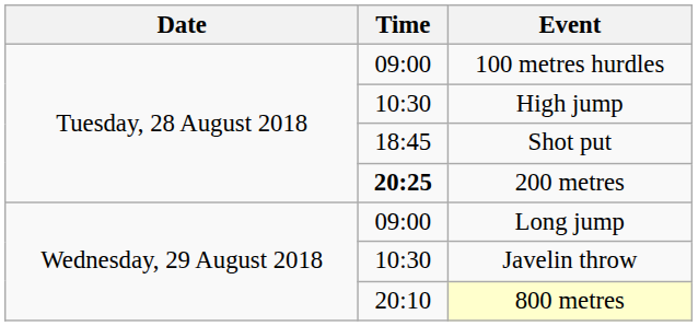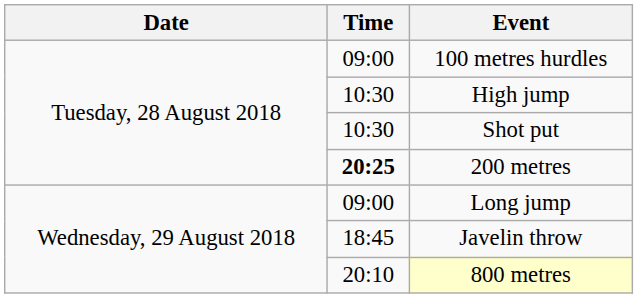 <table class = "wikitable" style="text-align:center;">
 <tr>
 <th width=220>Date</th>
 <th width=50>Time</th>
 <th width=150>Event</th>
 </tr>
 <tr>
 <td rowspan=4>Tuesday, 28 August 2018</td>
 <td>09:00</td>
 <td>100 metres hurdles</td>
 </tr>
 <tr>
 <td>10:30</td>
 <td>High jump</td>
 </tr>
 <tr>
-<td>18:45</td>
+<td>10:30</td>
 <td>Shot put</td>
 </tr>
 <tr>
 <td><strong>20:25</strong></td>
 <td>200 metres</td>
 </tr>
 <tr>
 <td rowspan=3>Wednesday, 29 August 2018</td>
 <td>09:00</td>
 <td>Long jump</td>
 </tr>
 <tr>
-<td>10:30</td>
+<td>18:45</td>
 <td>Javelin throw</td>
 </tr>
 <tr>
 <td>20:10</td>
 <td bgcolor=ffffcc>800 metres</td>
 </tr>
 </table>
